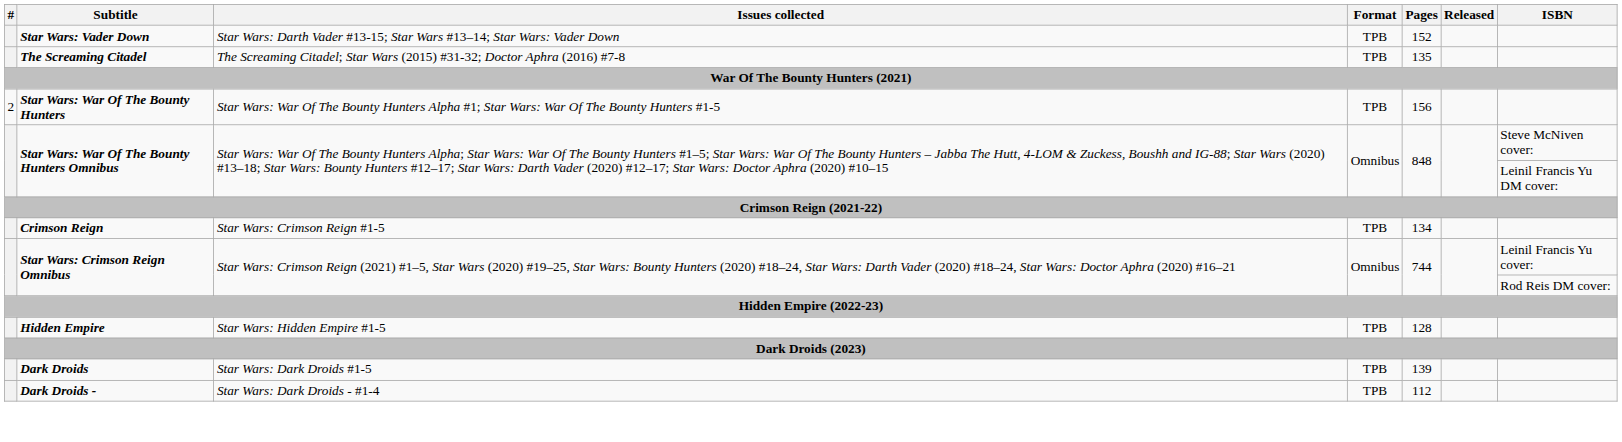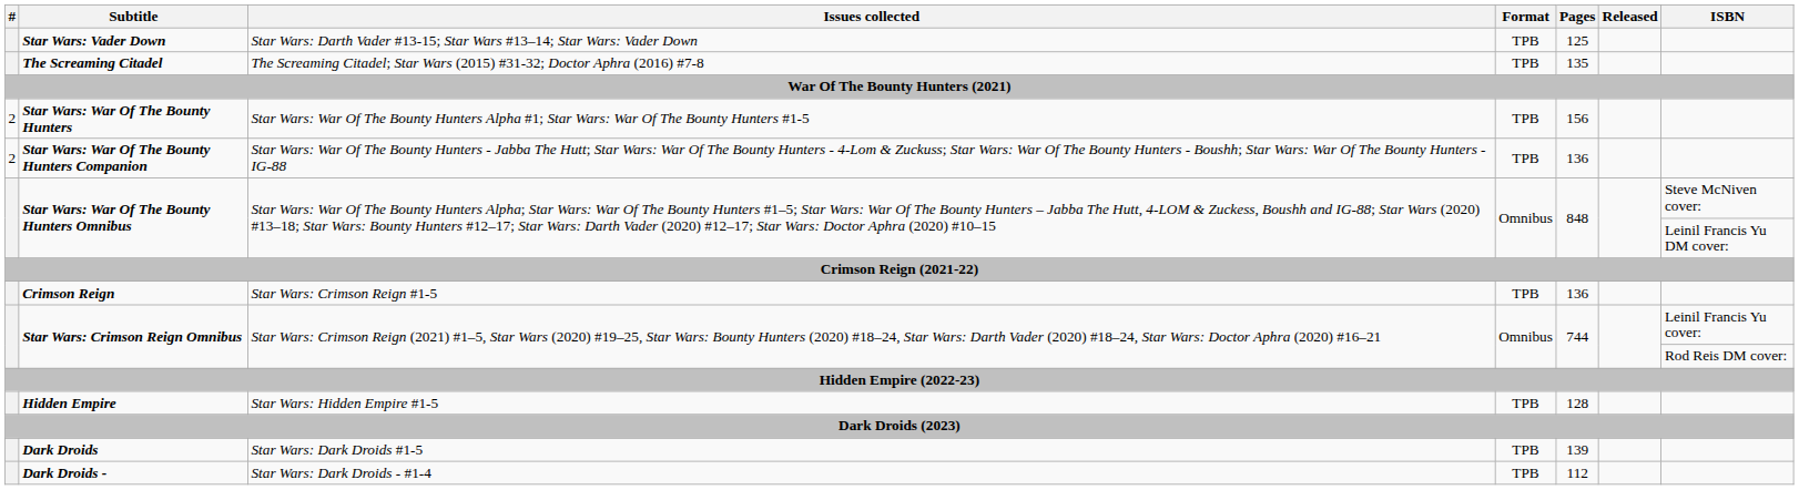 <table class="wikitable sortable" width=98%>
 <tr>
 <th class="unsortable">#</th>
 <th class="unsortable">Subtitle</th>
 <th class="unsortable">Issues collected</th>
 <th>Format</th>
 <th class="unsortable">Pages</th>
 <th>Released</th>
 <th class="unsortable">ISBN</th>
 </tr>
 <tr>
 <th style="background-color: light grey;"></th>
 <td><strong><em>Star Wars: Vader Down</em></strong></td>
 <td><em>Star Wars: Darth Vader</em> #13-15; <em>Star Wars</em> #13–14; <em>Star Wars: Vader Down</em></td>
 <td style="text-align: center;">TPB</td>
-<td style="text-align: center;">152</td>
+<td style="text-align: center;">125</td>
 <td></td>
 <td></td>
 </tr>
 <tr>
 <th style="background-color: light grey;"></th>
 <td><strong><em>The Screaming Citadel</em></strong></td>
 <td><em>The Screaming Citadel</em>; <em>Star Wars</em> (2015) #31-32; <em>Doctor Aphra</em> (2016) #7-8</td>
 <td style="text-align: center;">TPB</td>
 <td style="text-align: center;">135</td>
 <td></td>
 <td></td>
 </tr>
 <tr>
 <th colspan="7" style="background-color: silver;">War Of The Bounty Hunters (2021)</th>
 </tr>
 <tr>
 <td>2</td>
 <td><strong><em>Star Wars: War Of The Bounty Hunters</em></strong></td>
 <td><em>Star Wars: War Of The Bounty Hunters Alpha</em> #1; <em>Star Wars: War Of The Bounty Hunters</em> #1-5</td>
 <td style="text-align: center;">TPB</td>
 <td style="text-align: center;">156</td>
 <td></td>
 <td></td>
 </tr>
 <tr>
+<td>2</td>
+<td><strong><em>Star Wars: War Of The Bounty Hunters Companion</em></strong></td>
+<td><em>Star Wars: War Of The Bounty Hunters - Jabba The Hutt</em>; <em>Star Wars: War Of The Bounty Hunters - 4-Lom & Zuckuss</em>; <em>Star Wars: War Of The Bounty Hunters - Boushh</em>; <em>Star Wars: War Of The Bounty Hunters - IG-88</em></td>
+<td style="text-align: center;">TPB</td>
+<td style="text-align: center;">136</td>
+<td></td>
+<td></td>
+</tr>
+<tr>
 <th style="background-color: light grey;" rowspan=2></th>
 <td rowspan=2><strong><em>Star Wars: War Of The Bounty Hunters Omnibus</em></strong></td>
 <td rowspan=2><em>Star Wars: War Of The Bounty Hunters Alpha</em>; <em>Star Wars: War Of The Bounty Hunters</em> #1–5; <em>Star Wars: War Of The Bounty Hunters – Jabba The Hutt</em>, <em>4-LOM & Zuckess</em>, <em>Boushh and IG-88</em>; <em>Star Wars</em> (2020) #13–18; <em>Star Wars: Bounty Hunters</em> #12–17; <em>Star Wars: Darth Vader</em> (2020) #12–17; <em>Star Wars: Doctor Aphra</em> (2020) #10–15</td>
 <td style="text-align: center;" rowspan=2>Omnibus</td>
 <td style="text-align: center;" rowspan=2>848</td>
 <td rowspan=2></td>
 <td>Steve McNiven cover: </td>
 </tr>
 <tr>
 <td>Leinil Francis Yu DM cover: </td>
 </tr>
 <tr>
 <th colspan="7" style="background-color: silver;">Crimson Reign (2021-22)</th>
 </tr>
 <tr>
 <th style="background-color: light grey;"></th>
 <td><strong><em>Crimson Reign</em></strong></td>
 <td><em>Star Wars: Crimson Reign</em> #1-5</td>
 <td style="text-align: center;">TPB</td>
-<td style="text-align: center;">134</td>
+<td style="text-align: center;">136</td>
 <td></td>
 <td></td>
 </tr>
 <tr>
 <th style="background-color: light grey;" rowspan=2></th>
 <td rowspan=2><strong><em>Star Wars: Crimson Reign Omnibus</em></strong></td>
 <td rowspan=2><em>Star Wars: Crimson Reign</em> (2021) #1–5, <em>Star Wars</em> (2020) #19–25, <em>Star Wars: Bounty Hunters</em> (2020) #18–24, <em>Star Wars: Darth Vader</em> (2020) #18–24, <em>Star Wars: Doctor Aphra</em> (2020) #16–21</td>
 <td style="text-align: center;" rowspan=2>Omnibus</td>
 <td style="text-align: center;" rowspan=2>744</td>
 <td rowspan=2></td>
 <td>Leinil Francis Yu cover: </td>
 </tr>
 <tr>
 <td>Rod Reis DM cover: </td>
 </tr>
 <tr>
 <th colspan="7" style="background-color: silver;">Hidden Empire (2022-23)</th>
 </tr>
 <tr>
 <th style="background-color: light grey;"></th>
 <td><strong><em>Hidden Empire</em></strong></td>
 <td><em>Star Wars: Hidden Empire</em> #1-5</td>
 <td style="text-align: center;">TPB</td>
 <td style="text-align: center;">128</td>
 <td></td>
 <td></td>
 </tr>
 <tr>
 <th colspan="7" style="background-color: silver;">Dark Droids (2023)</th>
 </tr>
 <tr>
 <th style="background-color: light grey;"></th>
 <td><strong><em>Dark Droids</em></strong></td>
 <td><em>Star Wars: Dark Droids</em> #1-5</td>
 <td style="text-align: center;">TPB</td>
 <td style="text-align: center;">139</td>
 <td></td>
 <td></td>
 </tr>
 <tr>
 <th style="background-color: light grey;"></th>
 <td><strong><em>Dark Droids - </em></strong></td>
 <td><em>Star Wars: Dark Droids - </em> #1-4</td>
 <td style="text-align: center;">TPB</td>
 <td style="text-align: center;">112</td>
 <td></td>
 <td></td>
 </tr>
 </table>
